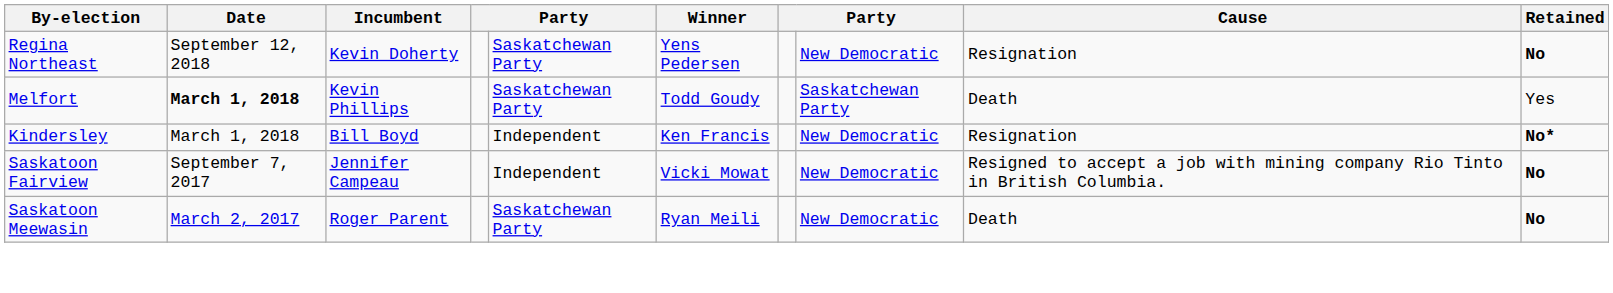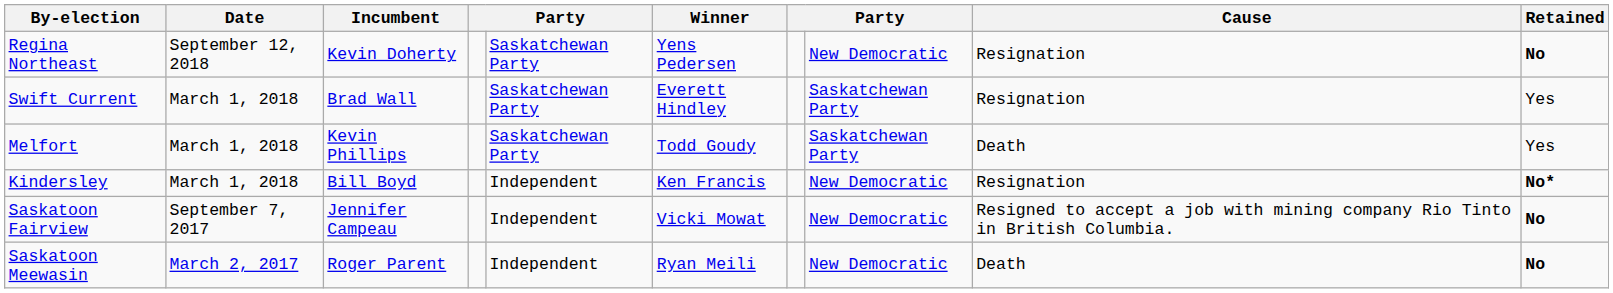 <table class=wikitable style="width:100%">
 <tr>
 <th>By-election</th>
 <th>Date</th>
 <th>Incumbent</th>
 <th colspan=2>Party</th>
 <th>Winner</th>
 <th colspan=2>Party</th>
 <th>Cause</th>
 <th>Retained</th>
 </tr>
 <tr>
 <td><a href='#'>Regina Northeast</a></td>
 <td>September 12, 2018</td>
 <td><a href='#'>Kevin Doherty</a></td>
 <td> </td>
 <td><a href='#'>Saskatchewan Party</a></td>
 <td><a href='#'>Yens Pedersen</a></td>
 <td> </td>
 <td><a href='#'>New Democratic</a></td>
 <td>Resignation</td>
 <td><strong>No</strong></td>
 </tr>
 <tr>
+<td><a href='#'>Swift Current</a></td>
+<td>March 1, 2018</td>
+<td><a href='#'>Brad Wall</a></td>
+<td> </td>
+<td><a href='#'>Saskatchewan Party</a></td>
+<td><a href='#'>Everett Hindley</a></td>
+<td> </td>
+<td><a href='#'>Saskatchewan Party</a></td>
+<td>Resignation</td>
+<td>Yes</td>
+</tr>
+<tr>
 <td><a href='#'>Melfort</a></td>
-<td><strong>March 1, 2018</strong></td>
+<td>March 1, 2018</td>
 <td><a href='#'>Kevin Phillips</a></td>
 <td> </td>
 <td><a href='#'>Saskatchewan Party</a></td>
 <td><a href='#'>Todd Goudy</a></td>
 <td> </td>
 <td><a href='#'>Saskatchewan Party</a></td>
 <td>Death</td>
 <td>Yes</td>
 </tr>
 <tr>
 <td><a href='#'>Kindersley</a></td>
 <td>March 1, 2018</td>
 <td><a href='#'>Bill Boyd</a></td>
 <td> </td>
 <td>Independent</td>
 <td><a href='#'>Ken Francis</a></td>
 <td> </td>
 <td><a href='#'>New Democratic</a></td>
 <td>Resignation</td>
 <td><strong>No*</strong></td>
 </tr>
 <tr>
 <td><a href='#'>Saskatoon Fairview</a></td>
 <td>September 7, 2017</td>
 <td><a href='#'>Jennifer Campeau</a></td>
 <td> </td>
 <td>Independent</td>
 <td><a href='#'>Vicki Mowat</a></td>
 <td> </td>
 <td><a href='#'>New Democratic</a></td>
 <td>Resigned to accept a job with mining company Rio Tinto in British Columbia.</td>
 <td><strong>No</strong></td>
 </tr>
 <tr>
 <td><a href='#'>Saskatoon Meewasin</a></td>
 <td><a href='#'>March 2, 2017</a></td>
 <td><a href='#'>Roger Parent</a></td>
 <td> </td>
-<td><a href='#'>Saskatchewan Party</a></td>
+<td>Independent</td>
 <td><a href='#'>Ryan Meili</a></td>
 <td> </td>
 <td><a href='#'>New Democratic</a></td>
 <td>Death</td>
 <td><strong>No</strong></td>
 </tr>
 </table>
